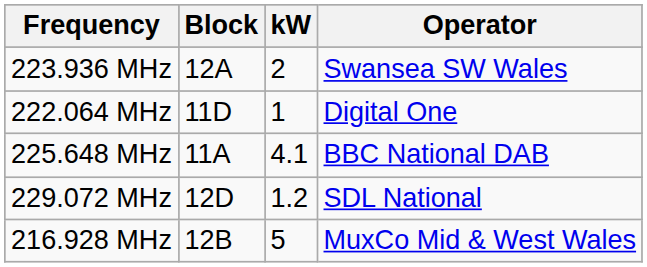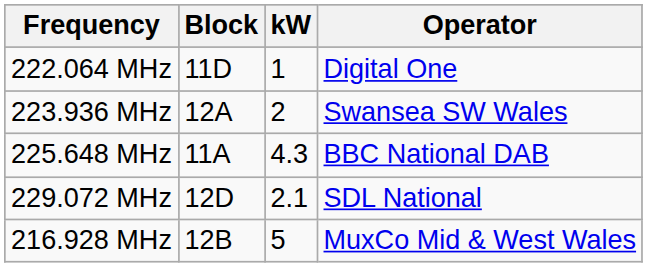 <table class="wikitable sortable">
 <tr>
 <th>Frequency</th>
 <th>Block</th>
 <th>kW</th>
 <th>Operator</th>
 </tr>
 <tr>
+<td>222.064 MHz</td>
+<td>11D</td>
+<td>1</td>
+<td><a href='#'>Digital One</a></td>
+</tr>
+<tr>
 <td>223.936 MHz</td>
 <td>12A</td>
 <td>2</td>
 <td><a href='#'>Swansea SW Wales</a></td>
 </tr>
 <tr>
-<td>222.064 MHz</td>
-<td>11D</td>
-<td>1</td>
-<td><a href='#'>Digital One</a></td>
-</tr>
-<tr>
 <td>225.648 MHz</td>
 <td>11A</td>
-<td>4.1</td>
+<td>4.3</td>
 <td><a href='#'>BBC National DAB</a></td>
 </tr>
 <tr>
 <td>229.072 MHz</td>
 <td>12D</td>
-<td>1.2</td>
+<td>2.1</td>
 <td><a href='#'>SDL National</a></td>
 </tr>
 <tr>
 <td>216.928 MHz</td>
 <td>12B</td>
 <td>5</td>
 <td><a href='#'>MuxCo Mid & West Wales</a></td>
 </tr>
 </table>
